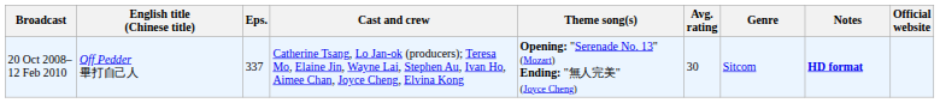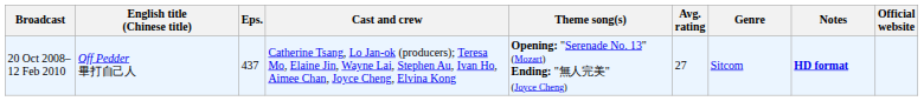 <table class="wikitable" width="100%" style="text-align: left">
 <tr>
 <th align=center width=8% bgcolor="silver">Broadcast</th>
 <th align=center width=20% bgcolor="silver">English title <br> (Chinese title)</th>
 <th align=center width=1% bgcolor="silver">Eps.</th>
 <th align=center width=30% bgcolor="silver">Cast and crew</th>
 <th align=center width=20% bgcolor="silver">Theme song(s)</th>
 <th align=center width=1% bgcolor="silver">Avg. rating</th>
 <th align=center width=10% bgcolor="silver">Genre</th>
 <th align=center width=15% bgcolor="silver">Notes</th>
 <th align=center width=1% bgcolor="silver">Official website</th>
 </tr>
 <tr ---- bgcolor="#ebf5ff">
 <td>20 Oct 2008–<br>12 Feb 2010</td>
 <td><em><a href='#'>Off Pedder</a></em><br>畢打自己人</td>
-<td>337</td>
+<td>437</td>
 <td><a href='#'>Catherine Tsang</a>, <a href='#'>Lo Jan-ok</a> (producers); <a href='#'>Teresa Mo</a>, <a href='#'>Elaine Jin</a>, <a href='#'>Wayne Lai</a>, <a href='#'>Stephen Au</a>, <a href='#'>Ivan Ho</a>, <a href='#'>Aimee Chan</a>, <a href='#'>Joyce Cheng</a>, <a href='#'>Elvina Kong</a></td>
 <td><strong>Opening:</strong> "<a href='#'>Serenade No. 13</a>"<br><small>(<a href='#'>Mozart</a>)</small><br><strong>Ending:</strong> "無人完美"<br><small>(<a href='#'>Joyce Cheng</a>)</small></td>
-<td>30</td>
+<td>27</td>
 <td><a href='#'>Sitcom</a></td>
 <td><strong><a href='#'>HD format</a></strong></td>
 <td></td>
 </tr>
 </table>
